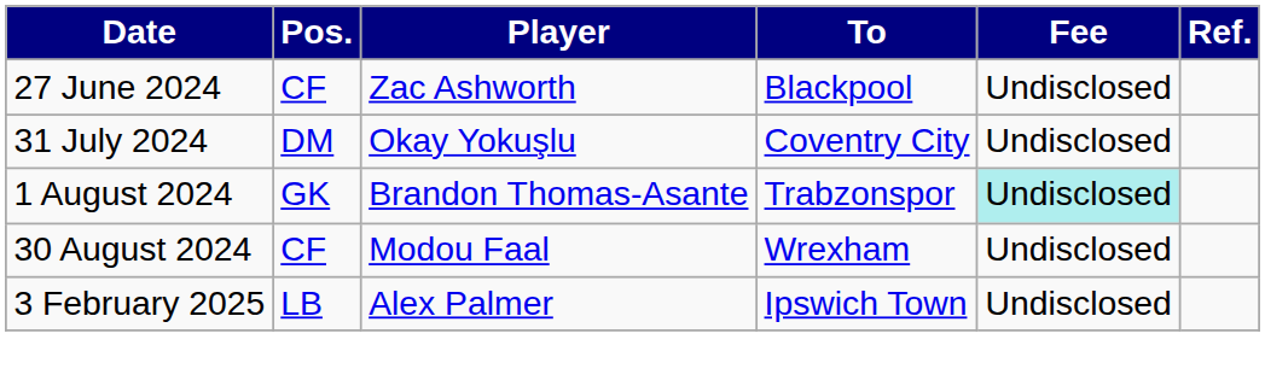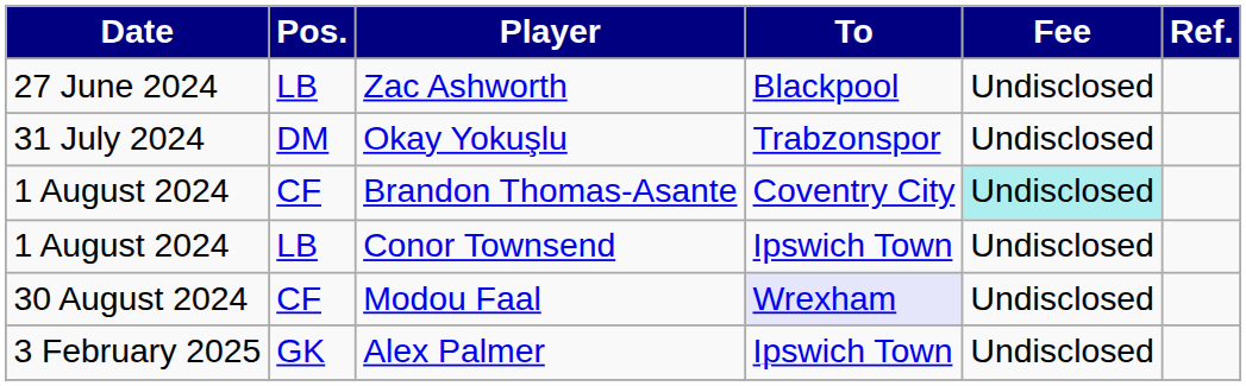 <table class="wikitable plainrowheaders sortable">
 <tr>
 <th style="background:#000080; color:white;">Date</th>
 <th style="background:#000080; color:white;">Pos.</th>
 <th style="background:#000080; color:white;">Player</th>
 <th style="background:#000080; color:white;">To</th>
 <th style="background:#000080; color:white;">Fee</th>
 <th style="background:#000080; color:white;">Ref.</th>
 </tr>
 <tr>
 <td>27 June 2024</td>
-<td><a href='#'>CF</a></td>
+<td><a href='#'>LB</a></td>
 <td> <a href='#'>Zac Ashworth</a></td>
 <td> <a href='#'>Blackpool</a></td>
 <td>Undisclosed</td>
 <td></td>
 </tr>
 <tr>
 <td>31 July 2024</td>
 <td><a href='#'>DM</a></td>
 <td> <a href='#'>Okay Yokuşlu</a></td>
-<td> <a href='#'>Coventry City</a></td>
+<td> <a href='#'>Trabzonspor</a></td>
 <td>Undisclosed</td>
 <td></td>
 </tr>
 <tr>
 <td>1 August 2024</td>
-<td><a href='#'>GK</a></td>
+<td><a href='#'>CF</a></td>
 <td> <a href='#'>Brandon Thomas-Asante</a></td>
-<td> <a href='#'>Trabzonspor</a></td>
+<td> <a href='#'>Coventry City</a></td>
 <td style="background: paleturquoise;">Undisclosed</td>
+<td></td>
+</tr>
+<tr>
+<td>1 August 2024</td>
+<td><a href='#'>LB</a></td>
+<td> <a href='#'>Conor Townsend</a></td>
+<td> <a href='#'>Ipswich Town</a></td>
+<td>Undisclosed</td>
 <td></td>
 </tr>
 <tr>
 <td>30 August 2024</td>
 <td><a href='#'>CF</a></td>
 <td> <a href='#'>Modou Faal</a></td>
-<td> <a href='#'>Wrexham</a></td>
+<td style="background: lavender;"> <a href='#'>Wrexham</a></td>
 <td>Undisclosed</td>
 <td></td>
 </tr>
 <tr>
 <td>3 February 2025</td>
-<td><a href='#'>LB</a></td>
+<td><a href='#'>GK</a></td>
 <td> <a href='#'>Alex Palmer</a></td>
 <td> <a href='#'>Ipswich Town</a></td>
 <td>Undisclosed</td>
 <td></td>
 </tr>
 </table>
